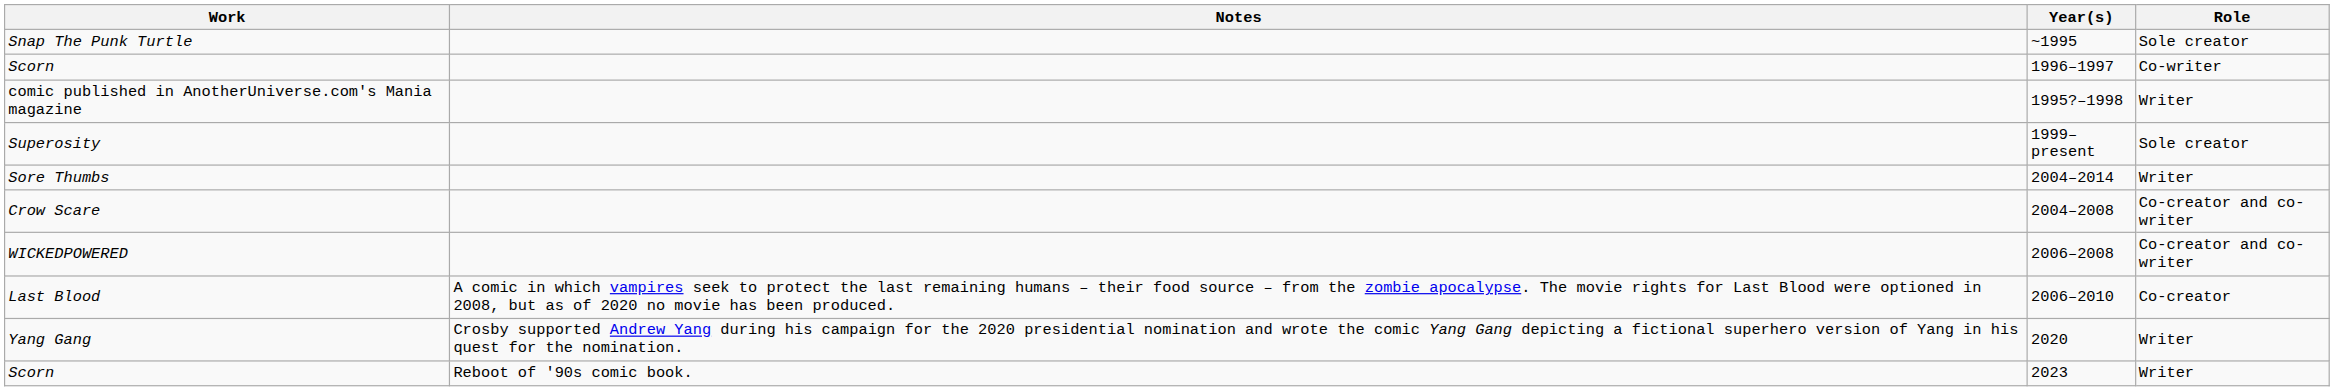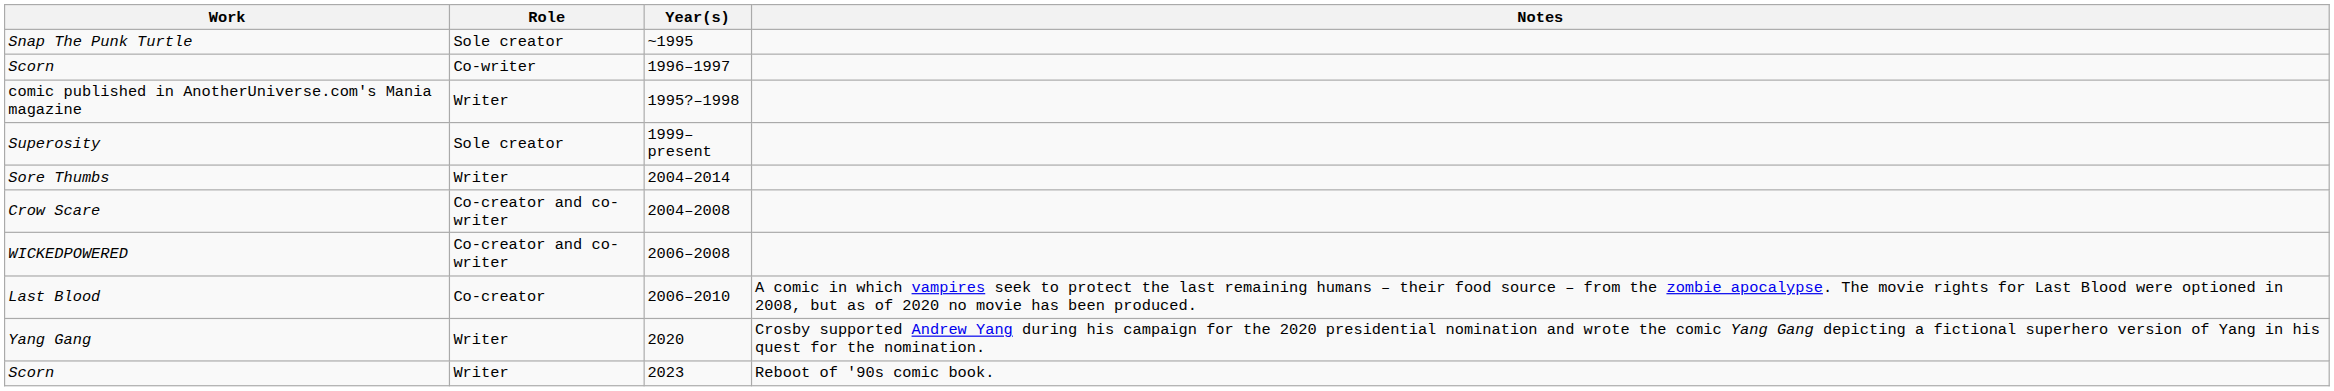 <table class="wikitable">
 <tr>
 <th>Work</th>
+<th>Role</th>
+<th>Year(s)</th>
 <th>Notes</th>
-<th>Year(s)</th>
-<th>Role</th>
 </tr>
 <tr>
 <td><em>Snap The Punk Turtle</em></td>
+<td>Sole creator</td>
+<td>~1995</td>
 <td></td>
-<td>~1995</td>
-<td>Sole creator</td>
 </tr>
 <tr>
 <td><em>Scorn</em></td>
+<td>Co-writer</td>
+<td>1996–1997</td>
 <td></td>
-<td>1996–1997</td>
-<td>Co-writer</td>
 </tr>
 <tr>
 <td>comic published in AnotherUniverse.com's Mania magazine</td>
+<td>Writer</td>
+<td>1995?–1998</td>
 <td></td>
-<td>1995?–1998</td>
-<td>Writer</td>
 </tr>
 <tr>
 <td><em>Superosity</em></td>
+<td>Sole creator</td>
+<td>1999–present</td>
 <td></td>
-<td>1999–present</td>
-<td>Sole creator</td>
 </tr>
 <tr>
 <td><em>Sore Thumbs</em></td>
+<td>Writer</td>
+<td>2004–2014</td>
 <td></td>
-<td>2004–2014</td>
-<td>Writer</td>
 </tr>
 <tr>
 <td><em>Crow Scare</em></td>
+<td>Co-creator and co-writer</td>
+<td>2004–2008</td>
 <td></td>
-<td>2004–2008</td>
-<td>Co-creator and co-writer</td>
 </tr>
 <tr>
 <td><em>WICKEDPOWERED</em></td>
+<td>Co-creator and co-writer</td>
+<td>2006–2008</td>
 <td></td>
-<td>2006–2008</td>
-<td>Co-creator and co-writer</td>
 </tr>
 <tr>
 <td><em>Last Blood</em></td>
+<td>Co-creator</td>
+<td>2006–2010</td>
 <td>A comic in which <a href='#'>vampires</a> seek to protect the last remaining humans – their food source – from the <a href='#'>zombie apocalypse</a>. The movie rights for Last Blood were optioned in 2008, but as of 2020 no movie has been produced.</td>
-<td>2006–2010</td>
-<td>Co-creator</td>
 </tr>
 <tr>
 <td><em>Yang Gang</em></td>
+<td>Writer</td>
+<td>2020</td>
 <td>Crosby supported <a href='#'>Andrew Yang</a> during his campaign for the 2020 presidential nomination and wrote the comic <em>Yang Gang</em> depicting a fictional superhero version of Yang in his quest for the nomination.</td>
-<td>2020</td>
-<td>Writer</td>
 </tr>
 <tr>
 <td><em>Scorn</em></td>
+<td>Writer</td>
+<td>2023</td>
 <td>Reboot of '90s comic book.</td>
-<td>2023</td>
-<td>Writer</td>
 </tr>
 </table>
